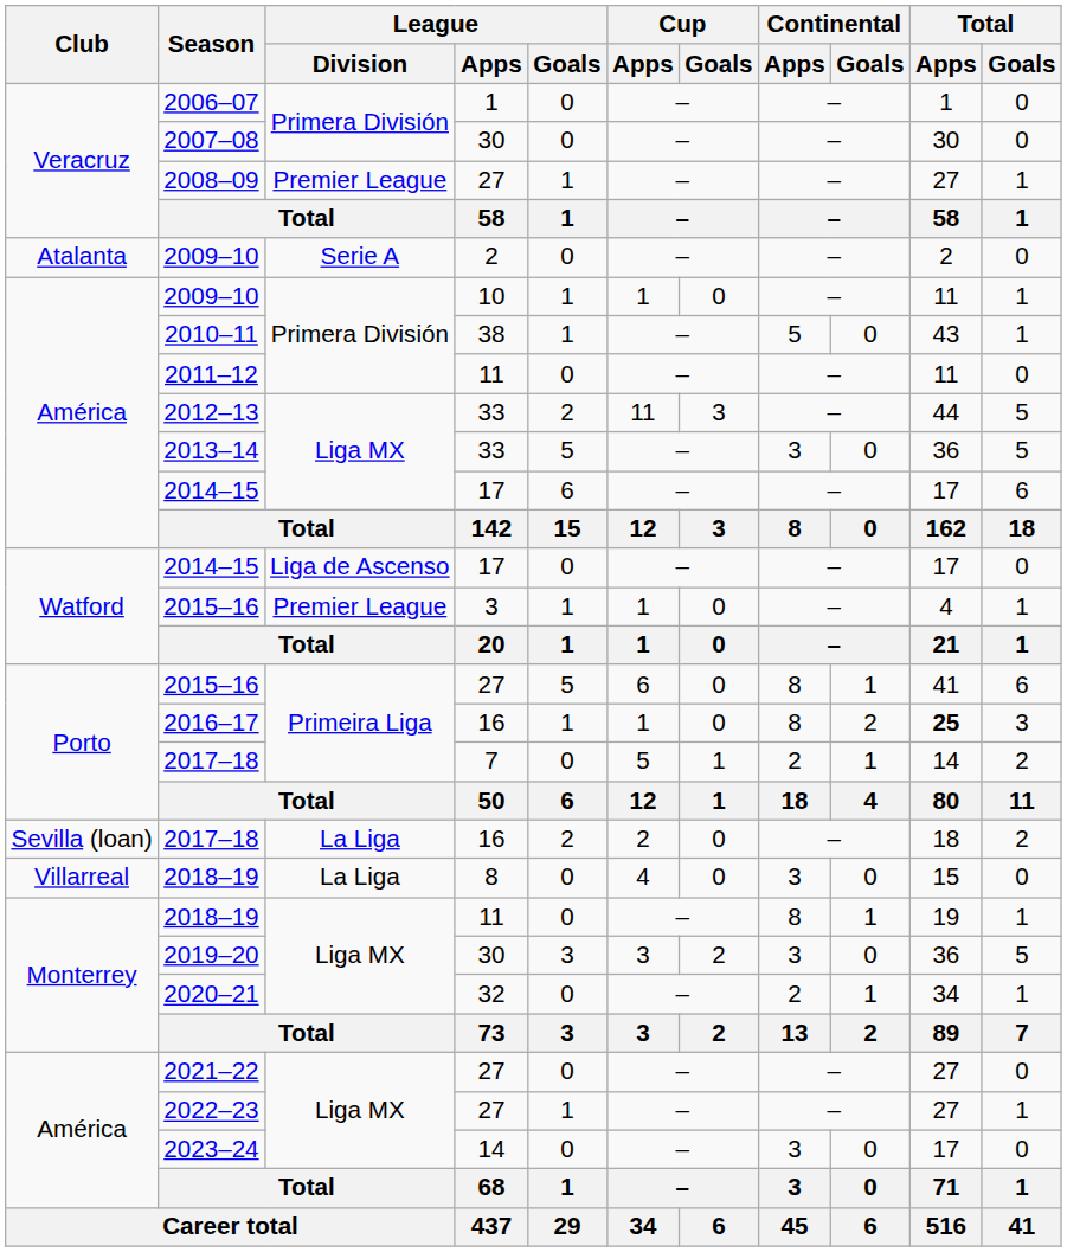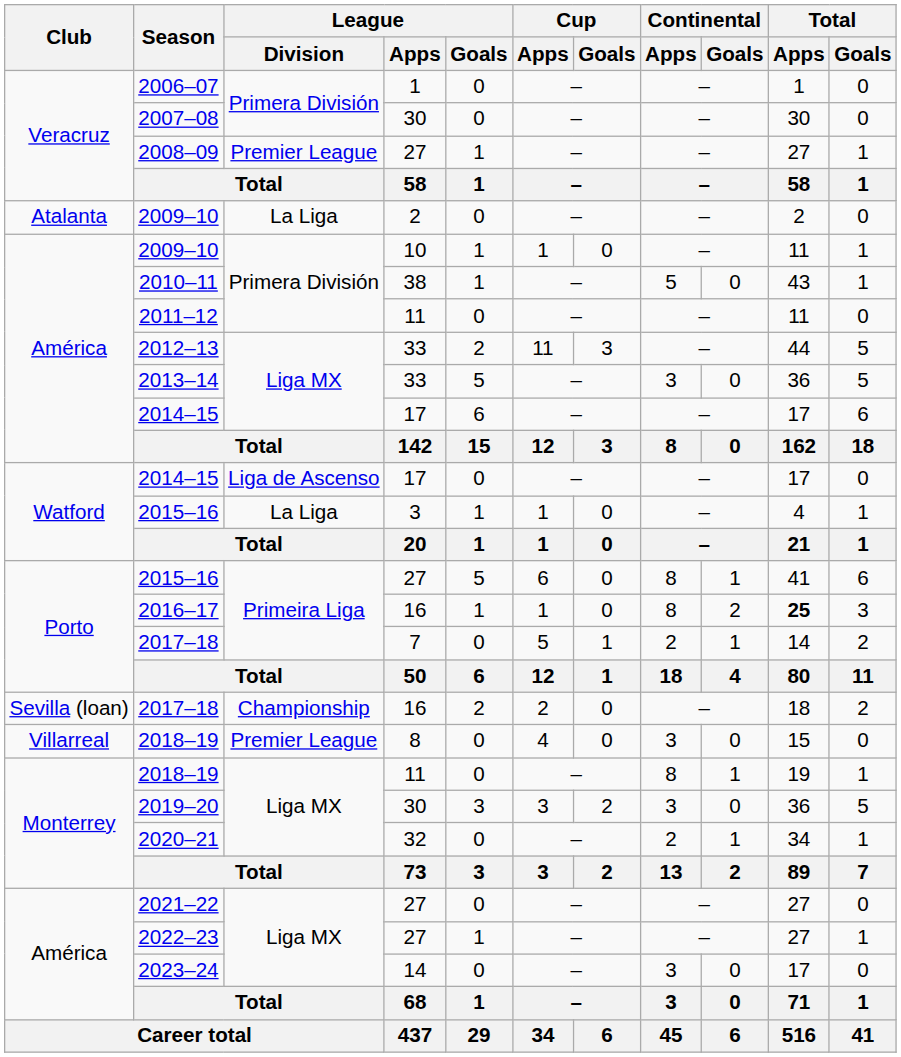 <table class="wikitable" style="text-align: center">
 <tr>
 <th rowspan="2">Club</th>
 <th rowspan="2">Season</th>
 <th colspan="3">League</th>
 <th colspan="2">Cup</th>
 <th colspan="2">Continental</th>
 <th colspan="2">Total</th>
 </tr>
 <tr>
 <th>Division</th>
 <th>Apps</th>
 <th>Goals</th>
 <th>Apps</th>
 <th>Goals</th>
 <th>Apps</th>
 <th>Goals</th>
 <th>Apps</th>
 <th>Goals</th>
 </tr>
 <tr>
 <td rowspan="4"><a href='#'>Veracruz</a></td>
 <td><a href='#'>2006–07</a></td>
 <td rowspan="2"><a href='#'>Primera División</a></td>
 <td>1</td>
 <td>0</td>
 <td colspan="2">–</td>
 <td colspan="2">–</td>
 <td>1</td>
 <td>0</td>
 </tr>
 <tr>
 <td><a href='#'>2007–08</a></td>
 <td>30</td>
 <td>0</td>
 <td colspan="2">–</td>
 <td colspan="2">–</td>
 <td>30</td>
 <td>0</td>
 </tr>
 <tr>
 <td><a href='#'>2008–09</a></td>
 <td><a href='#'>Premier League</a></td>
 <td>27</td>
 <td>1</td>
 <td colspan="2">–</td>
 <td colspan="2">–</td>
 <td>27</td>
 <td>1</td>
 </tr>
 <tr>
 <th colspan="2">Total</th>
 <th>58</th>
 <th>1</th>
 <th colspan="2">–</th>
 <th colspan="2">–</th>
 <th>58</th>
 <th>1</th>
 </tr>
 <tr>
 <td><a href='#'>Atalanta</a></td>
 <td><a href='#'>2009–10</a></td>
-<td><a href='#'>Serie A</a></td>
+<td>La Liga</td>
 <td>2</td>
 <td>0</td>
 <td colspan="2">–</td>
 <td colspan="2">–</td>
 <td>2</td>
 <td>0</td>
 </tr>
 <tr>
 <td rowspan="7"><a href='#'>América</a></td>
 <td><a href='#'>2009–10</a></td>
 <td rowspan="3">Primera División</td>
 <td>10</td>
 <td>1</td>
 <td>1</td>
 <td>0</td>
 <td colspan="2">–</td>
 <td>11</td>
 <td>1</td>
 </tr>
 <tr>
 <td><a href='#'>2010–11</a></td>
 <td>38</td>
 <td>1</td>
 <td colspan="2">–</td>
 <td>5</td>
 <td>0</td>
 <td>43</td>
 <td>1</td>
 </tr>
 <tr>
 <td><a href='#'>2011–12</a></td>
 <td>11</td>
 <td>0</td>
 <td colspan="2">–</td>
 <td colspan="2">–</td>
 <td>11</td>
 <td>0</td>
 </tr>
 <tr>
 <td><a href='#'>2012–13</a></td>
 <td rowspan="3"><a href='#'>Liga MX</a></td>
 <td>33</td>
 <td>2</td>
 <td>11</td>
 <td>3</td>
 <td colspan="2">–</td>
 <td>44</td>
 <td>5</td>
 </tr>
 <tr>
 <td><a href='#'>2013–14</a></td>
 <td>33</td>
 <td>5</td>
 <td colspan="2">–</td>
 <td>3</td>
 <td>0</td>
 <td>36</td>
 <td>5</td>
 </tr>
 <tr>
 <td><a href='#'>2014–15</a></td>
 <td>17</td>
 <td>6</td>
 <td colspan="2">–</td>
 <td colspan="2">–</td>
 <td>17</td>
 <td>6</td>
 </tr>
 <tr>
 <th colspan="2">Total</th>
 <th>142</th>
 <th>15</th>
 <th>12</th>
 <th>3</th>
 <th>8</th>
 <th>0</th>
 <th>162</th>
 <th>18</th>
 </tr>
 <tr>
 <td rowspan="3"><a href='#'>Watford</a></td>
 <td><a href='#'>2014–15</a></td>
 <td><a href='#'>Liga de Ascenso</a></td>
 <td>17</td>
 <td>0</td>
 <td colspan="2">–</td>
 <td colspan="2">–</td>
 <td>17</td>
 <td>0</td>
 </tr>
 <tr>
 <td><a href='#'>2015–16</a></td>
-<td><a href='#'>Premier League</a></td>
+<td>La Liga</td>
 <td>3</td>
 <td>1</td>
 <td>1</td>
 <td>0</td>
 <td colspan="2">–</td>
 <td>4</td>
 <td>1</td>
 </tr>
 <tr>
 <th colspan="2">Total</th>
 <th>20</th>
 <th>1</th>
 <th>1</th>
 <th>0</th>
 <th colspan="2">–</th>
 <th>21</th>
 <th>1</th>
 </tr>
 <tr>
 <td rowspan="4"><a href='#'>Porto</a></td>
 <td><a href='#'>2015–16</a></td>
 <td rowspan="3"><a href='#'>Primeira Liga</a></td>
 <td>27</td>
 <td>5</td>
 <td>6</td>
 <td>0</td>
 <td>8</td>
 <td>1</td>
 <td>41</td>
 <td>6</td>
 </tr>
 <tr>
 <td><a href='#'>2016–17</a></td>
 <td>16</td>
 <td>1</td>
 <td>1</td>
 <td>0</td>
 <td>8</td>
 <td>2</td>
 <td><strong>25</strong></td>
 <td>3</td>
 </tr>
 <tr>
 <td><a href='#'>2017–18</a></td>
 <td>7</td>
 <td>0</td>
 <td>5</td>
 <td>1</td>
 <td>2</td>
 <td>1</td>
 <td>14</td>
 <td>2</td>
 </tr>
 <tr>
 <th colspan="2">Total</th>
 <th>50</th>
 <th>6</th>
 <th>12</th>
 <th>1</th>
 <th>18</th>
 <th>4</th>
 <th>80</th>
 <th>11</th>
 </tr>
 <tr>
 <td><a href='#'>Sevilla</a> (loan)</td>
 <td><a href='#'>2017–18</a></td>
-<td><a href='#'>La Liga</a></td>
+<td><a href='#'>Championship</a></td>
 <td>16</td>
 <td>2</td>
 <td>2</td>
 <td>0</td>
 <td colspan="2">–</td>
 <td>18</td>
 <td>2</td>
 </tr>
 <tr>
 <td><a href='#'>Villarreal</a></td>
 <td><a href='#'>2018–19</a></td>
-<td>La Liga</td>
+<td><a href='#'>Premier League</a></td>
 <td>8</td>
 <td>0</td>
 <td>4</td>
 <td>0</td>
 <td>3</td>
 <td>0</td>
 <td>15</td>
 <td>0</td>
 </tr>
 <tr>
 <td rowspan="4"><a href='#'>Monterrey</a></td>
 <td><a href='#'>2018–19</a></td>
 <td rowspan="3">Liga MX</td>
 <td>11</td>
 <td>0</td>
 <td colspan="2">–</td>
 <td>8</td>
 <td>1</td>
 <td>19</td>
 <td>1</td>
 </tr>
 <tr>
 <td><a href='#'>2019–20</a></td>
 <td>30</td>
 <td>3</td>
 <td>3</td>
 <td>2</td>
 <td>3</td>
 <td>0</td>
 <td>36</td>
 <td>5</td>
 </tr>
 <tr>
 <td><a href='#'>2020–21</a></td>
 <td>32</td>
 <td>0</td>
 <td colspan="2">–</td>
 <td>2</td>
 <td>1</td>
 <td>34</td>
 <td>1</td>
 </tr>
 <tr>
 <th colspan="2">Total</th>
 <th>73</th>
 <th>3</th>
 <th>3</th>
 <th>2</th>
 <th>13</th>
 <th>2</th>
 <th>89</th>
 <th>7</th>
 </tr>
 <tr>
 <td rowspan="4">América</td>
 <td><a href='#'>2021–22</a></td>
 <td rowspan="3">Liga MX</td>
 <td>27</td>
 <td>0</td>
 <td colspan="2">–</td>
 <td colspan="2">–</td>
 <td>27</td>
 <td>0</td>
 </tr>
 <tr>
 <td><a href='#'>2022–23</a></td>
 <td>27</td>
 <td>1</td>
 <td colspan="2">–</td>
 <td colspan="2">–</td>
 <td>27</td>
 <td>1</td>
 </tr>
 <tr>
 <td><a href='#'>2023–24</a></td>
 <td>14</td>
 <td>0</td>
 <td colspan="2">–</td>
 <td>3</td>
 <td>0</td>
 <td>17</td>
 <td>0</td>
 </tr>
 <tr>
 <th colspan="2">Total</th>
 <th>68</th>
 <th>1</th>
 <th colspan="2">–</th>
 <th>3</th>
 <th>0</th>
 <th>71</th>
 <th>1</th>
 </tr>
 <tr>
 <th colspan="3">Career total</th>
 <th>437</th>
 <th>29</th>
 <th>34</th>
 <th>6</th>
 <th>45</th>
 <th>6</th>
 <th>516</th>
 <th>41</th>
 </tr>
 </table>
